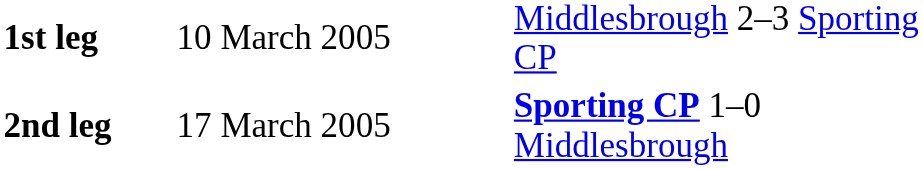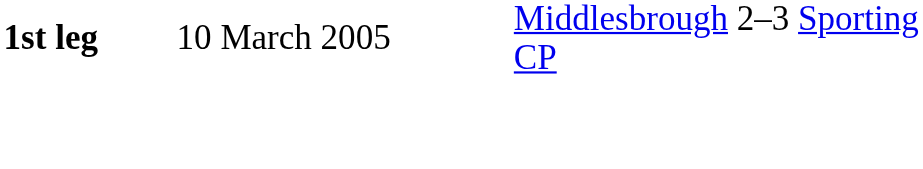 <table>
 <tr ---->
 <td width="75"></td>
 </tr>
 <tr ---->
 <td width="75"></td>
 <td width="150"></td>
 <td width="200"></td>
 </tr>
 <tr ---->
 <td><strong>1st leg</strong></td>
 <td>10 March 2005</td>
 <td><a href='#'>Middlesbrough</a> 2–3 <a href='#'>Sporting CP</a></td>
 </tr>
-<tr ---->
-<td><strong>2nd leg</strong></td>
-<td>17 March 2005</td>
-<td><strong><a href='#'>Sporting CP</a></strong> 1–0 <a href='#'>Middlesbrough</a></td>
-</tr>
 </table>
